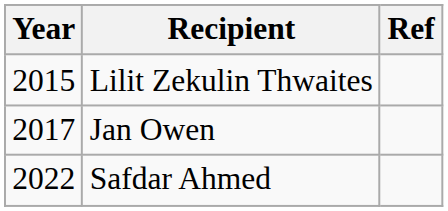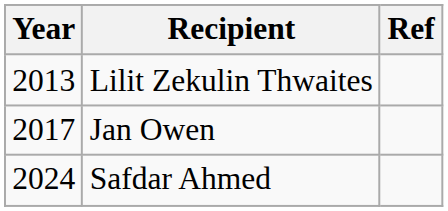 <table class="wikitable">
 <tr>
 <th>Year</th>
 <th>Recipient</th>
 <th>Ref</th>
 </tr>
 <tr>
-<td>2015</td>
+<td>2013</td>
 <td>Lilit Zekulin Thwaites</td>
 <td></td>
 </tr>
 <tr>
 <td>2017</td>
 <td>Jan Owen</td>
 <td></td>
 </tr>
 <tr>
-<td>2022</td>
+<td>2024</td>
 <td>Safdar Ahmed</td>
 <td></td>
 </tr>
 </table>
